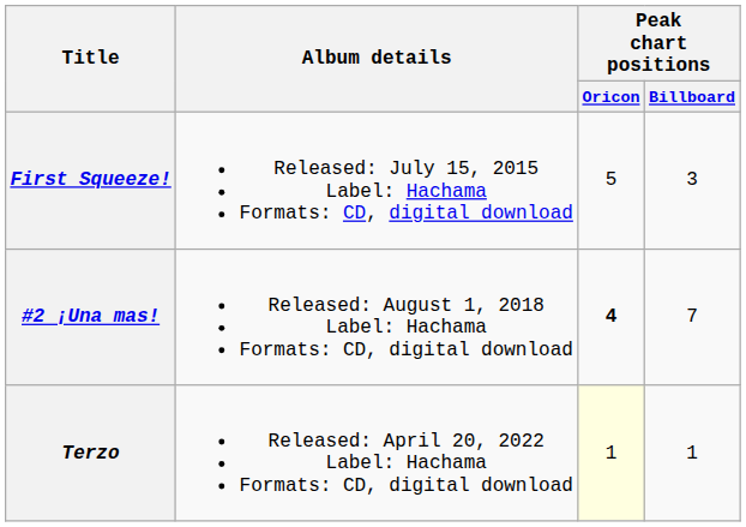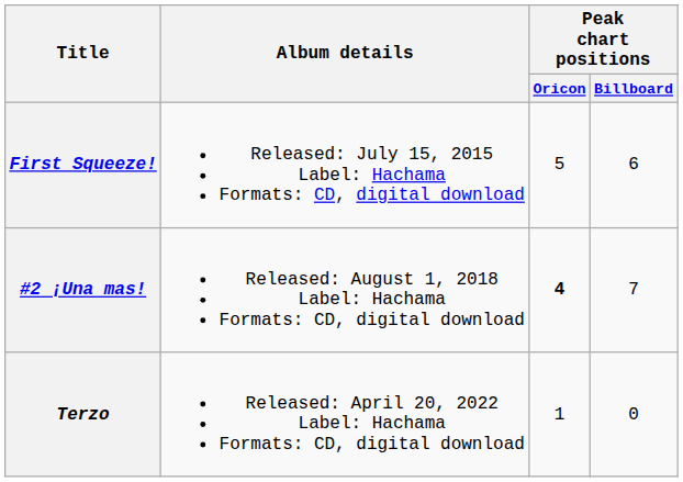 <table class="wikitable plainrowheaders" style="text-align:center;">
 <tr>
 <th scope="col" rowspan="2">Title</th>
 <th scope="col" rowspan="2">Album details</th>
 <th scope="col" colspan="2">Peak <br> chart <br> positions</th>
 </tr>
 <tr>
 <th scope="col"><small><a href='#'>Oricon</a></small><br></th>
 <th scope="col"><small><a href='#'>Billboard</a></small><br></th>
 </tr>
 <tr>
 <th scope="row"><em><a href='#'>First Squeeze!</a></em></th>
 <td><br><ul><li>Released: July 15, 2015</li><li>Label: <a href='#'>Hachama</a></li><li>Formats: <a href='#'>CD</a>, <a href='#'>digital download</a></li></ul></td>
 <td>5</td>
-<td>3</td>
+<td>6</td>
 </tr>
 <tr>
 <th scope="row"><em><a href='#'>#2 ¡Una mas!</a></em></th>
 <td><br><ul><li>Released: August 1, 2018</li><li>Label: Hachama</li><li>Formats: CD, digital download</li></ul></td>
 <td><strong>4</strong></td>
 <td>7</td>
 </tr>
 <tr>
 <th scope="row"><em>Terzo</em></th>
 <td><br><ul><li>Released: April 20, 2022</li><li>Label: Hachama</li><li>Formats: CD, digital download</li></ul></td>
-<td style="background: lightyellow;">1</td>
 <td>1</td>
+<td>0</td>
 </tr>
 </table>
